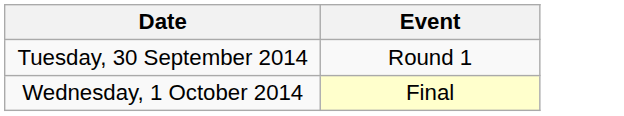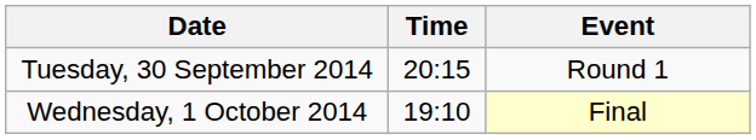 <table class = "wikitable" style="text-align:center;">
 <tr>
 <th width=220>Date</th>
+<th width=50>Time</th>
 <th width=150>Event</th>
 </tr>
 <tr>
 <td>Tuesday, 30 September 2014</td>
+<td>20:15</td>
 <td>Round 1</td>
 </tr>
 <tr>
 <td>Wednesday, 1 October 2014</td>
+<td>19:10</td>
 <td bgcolor=ffffcc>Final</td>
 </tr>
 </table>
